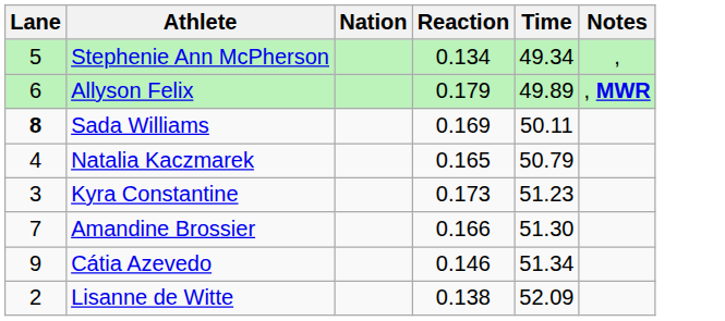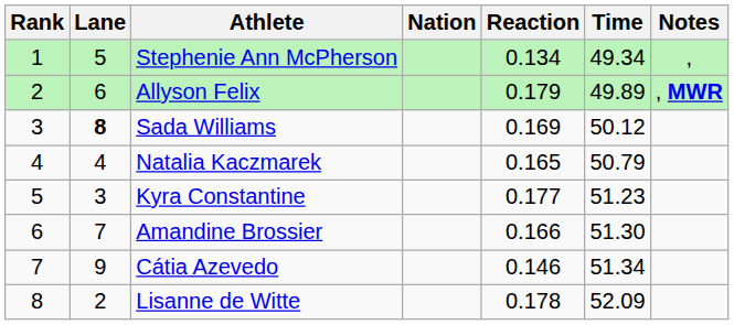 <table class="wikitable sortable" style="text-align:center">
 <tr>
+<th>Rank</th>
 <th>Lane</th>
 <th>Athlete</th>
 <th>Nation</th>
 <th>Reaction</th>
 <th>Time</th>
 <th>Notes</th>
 </tr>
 <tr bgcolor="#bbf3bb">
+<td>1</td>
 <td>5</td>
 <td align="left"><a href='#'>Stephenie Ann McPherson</a></td>
 <td align="left"></td>
 <td>0.134</td>
 <td>49.34</td>
 <td>, </td>
 </tr>
 <tr bgcolor="#bbf3bb">
+<td>2</td>
 <td>6</td>
 <td align="left"><a href='#'>Allyson Felix</a></td>
 <td align="left"></td>
 <td>0.179</td>
 <td>49.89</td>
 <td>,  <strong><a href='#'>MWR</a></strong></td>
 </tr>
 <tr>
+<td>3</td>
 <td><strong>8</strong></td>
 <td align="left"><a href='#'>Sada Williams</a></td>
 <td align="left"></td>
 <td>0.169</td>
-<td>50.11</td>
+<td>50.12</td>
 <td></td>
 </tr>
 <tr>
+<td>4</td>
 <td>4</td>
 <td align="left"><a href='#'>Natalia Kaczmarek</a></td>
 <td align="left"></td>
 <td>0.165</td>
 <td>50.79</td>
 <td></td>
 </tr>
 <tr>
+<td>5</td>
 <td>3</td>
 <td align="left"><a href='#'>Kyra Constantine</a></td>
 <td align="left"></td>
-<td>0.173</td>
+<td>0.177</td>
 <td>51.23</td>
 <td></td>
 </tr>
 <tr>
+<td>6</td>
 <td>7</td>
 <td align="left"><a href='#'>Amandine Brossier</a></td>
 <td align="left"></td>
 <td>0.166</td>
 <td>51.30</td>
 <td></td>
 </tr>
 <tr>
+<td>7</td>
 <td>9</td>
 <td align="left"><a href='#'>Cátia Azevedo</a></td>
 <td align="left"></td>
 <td>0.146</td>
 <td>51.34</td>
 <td></td>
 </tr>
 <tr>
+<td>8</td>
 <td>2</td>
 <td align="left"><a href='#'>Lisanne de Witte</a></td>
 <td align="left"></td>
-<td>0.138</td>
+<td>0.178</td>
 <td>52.09</td>
 <td></td>
 </tr>
 </table>
